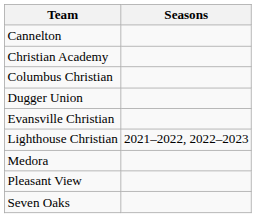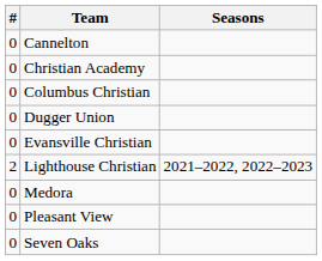 <table class="wikitable" style=>
 <tr>
+<th>#</th>
 <th>Team</th>
 <th>Seasons</th>
 </tr>
 <tr>
+<td>0</td>
 <td>Cannelton</td>
 <td></td>
 </tr>
 <tr>
+<td>0</td>
 <td>Christian Academy</td>
 <td></td>
 </tr>
 <tr>
+<td>0</td>
 <td>Columbus Christian</td>
 <td></td>
 </tr>
 <tr>
+<td>0</td>
 <td>Dugger Union</td>
 <td></td>
 </tr>
 <tr>
+<td>0</td>
 <td>Evansville Christian</td>
 <td></td>
 </tr>
 <tr>
+<td>2</td>
 <td>Lighthouse Christian</td>
 <td>2021–2022, 2022–2023</td>
 </tr>
 <tr>
+<td>0</td>
 <td>Medora</td>
 <td></td>
 </tr>
 <tr>
+<td>0</td>
 <td>Pleasant View</td>
 <td></td>
 </tr>
 <tr>
+<td>0</td>
 <td>Seven Oaks</td>
 <td></td>
 </tr>
 </table>
